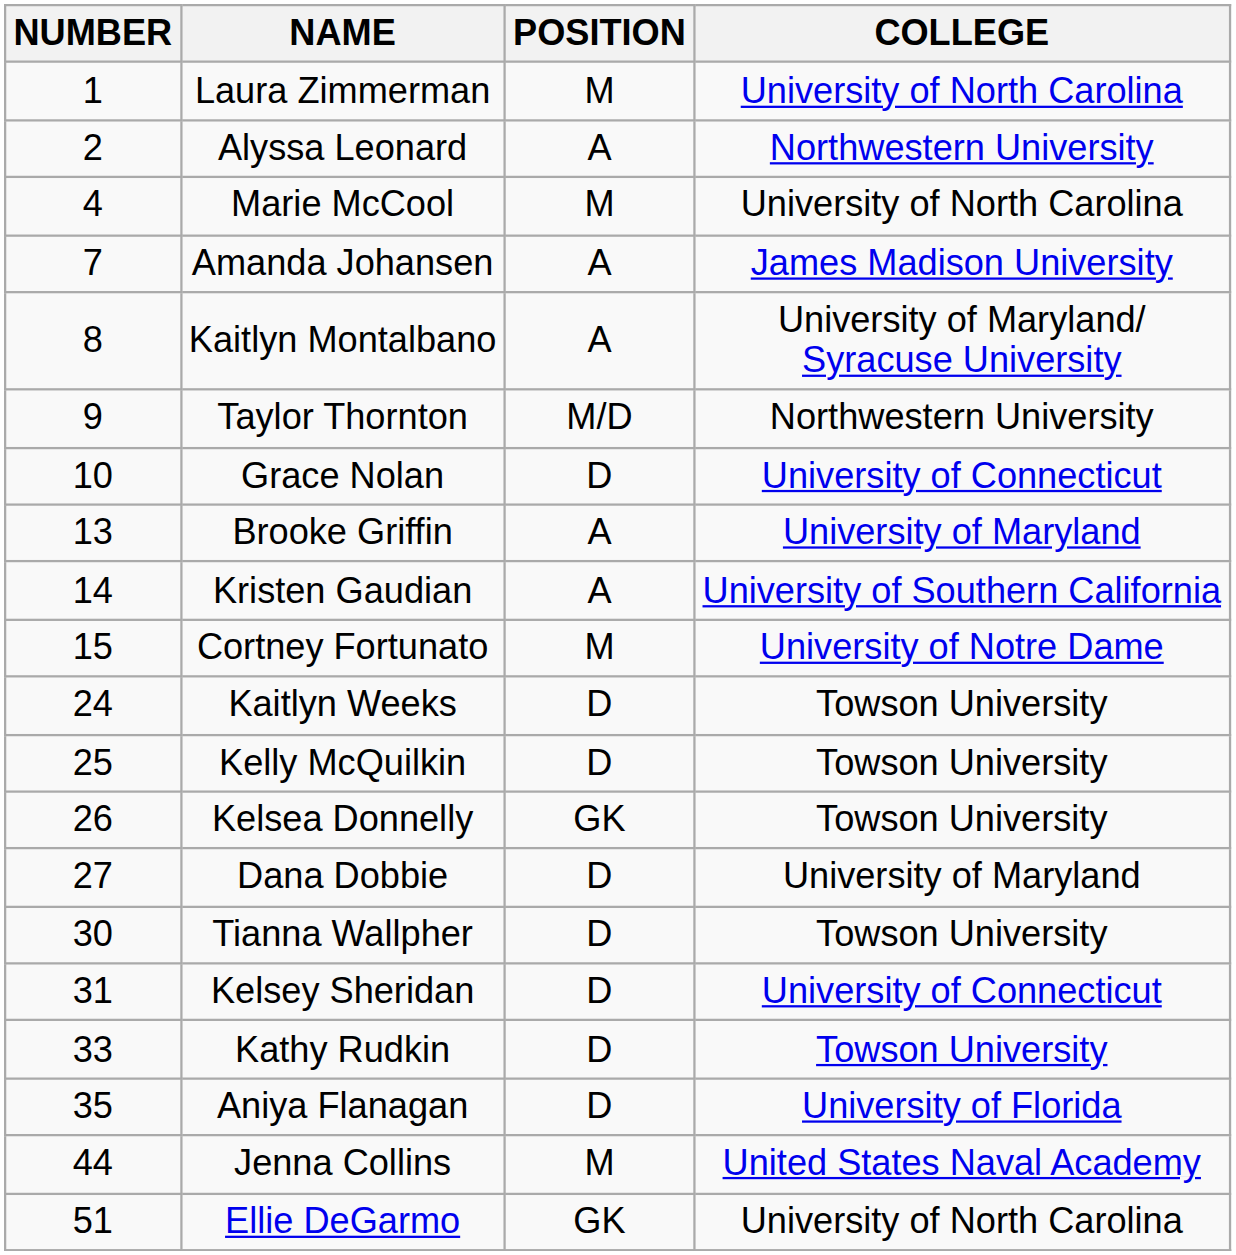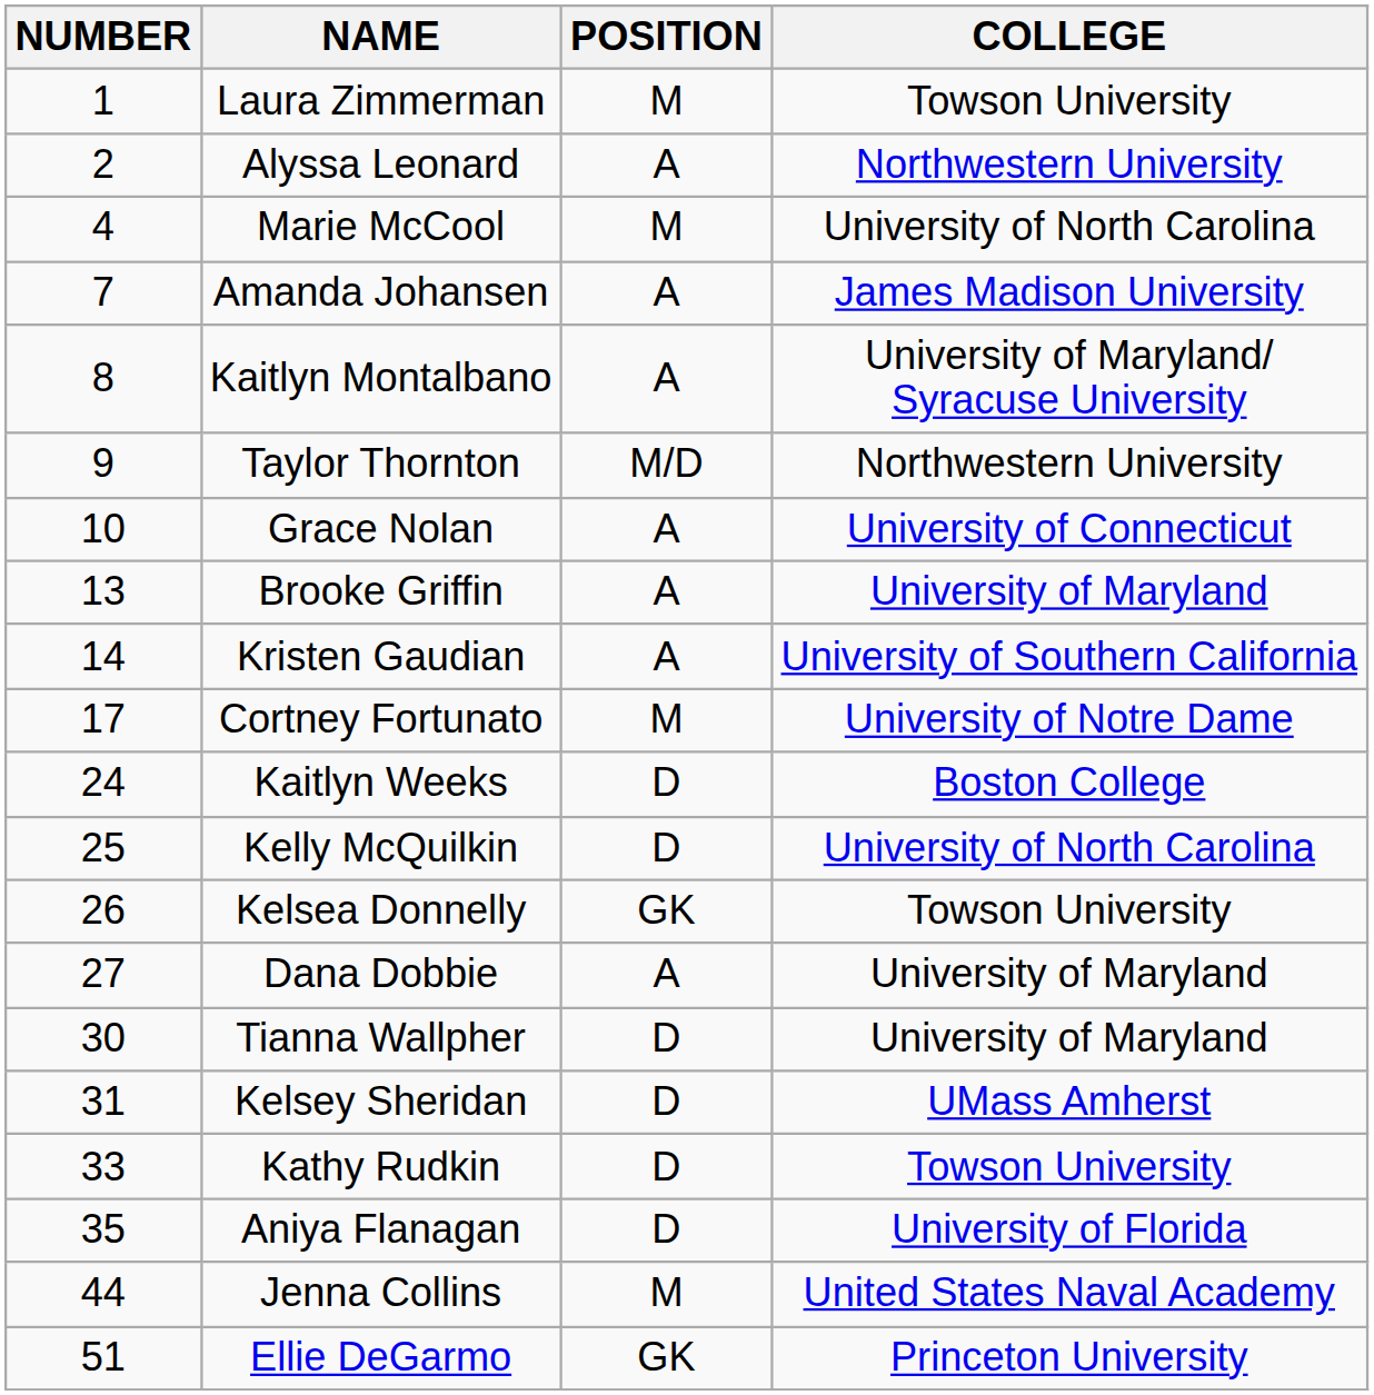 <table class="wikitable" style="text-align:center;">
 <tr>
 <th>NUMBER</th>
 <th>NAME</th>
 <th>POSITION</th>
 <th>COLLEGE</th>
 </tr>
 <tr>
 <td>1</td>
 <td>Laura Zimmerman</td>
 <td>M</td>
-<td><a href='#'>University of North Carolina</a></td>
+<td>Towson University</td>
 </tr>
 <tr>
 <td>2</td>
 <td>Alyssa Leonard</td>
 <td>A</td>
 <td><a href='#'>Northwestern University</a></td>
 </tr>
 <tr>
 <td>4</td>
 <td>Marie McCool</td>
 <td>M</td>
 <td>University of North Carolina</td>
 </tr>
 <tr>
 <td>7</td>
 <td>Amanda Johansen</td>
 <td>A</td>
 <td><a href='#'>James Madison University</a></td>
 </tr>
 <tr>
 <td>8</td>
 <td>Kaitlyn Montalbano</td>
 <td>A</td>
 <td>University of Maryland/<br><a href='#'>Syracuse University</a></td>
 </tr>
 <tr>
 <td>9</td>
 <td>Taylor Thornton</td>
 <td>M/D</td>
 <td>Northwestern University</td>
 </tr>
 <tr>
 <td>10</td>
 <td>Grace Nolan</td>
-<td>D</td>
+<td>A</td>
 <td><a href='#'>University of Connecticut</a></td>
 </tr>
 <tr>
 <td>13</td>
 <td>Brooke Griffin</td>
 <td>A</td>
 <td><a href='#'>University of Maryland</a></td>
 </tr>
 <tr>
 <td>14</td>
 <td>Kristen Gaudian</td>
 <td>A</td>
 <td><a href='#'>University of Southern California</a></td>
 </tr>
 <tr>
-<td>15</td>
+<td>17</td>
 <td>Cortney Fortunato</td>
 <td>M</td>
 <td><a href='#'>University of Notre Dame</a></td>
 </tr>
 <tr>
 <td>24</td>
 <td>Kaitlyn Weeks</td>
 <td>D</td>
-<td>Towson University</td>
+<td><a href='#'>Boston College</a></td>
 </tr>
 <tr>
 <td>25</td>
 <td>Kelly McQuilkin</td>
 <td>D</td>
-<td>Towson University</td>
+<td><a href='#'>University of North Carolina</a></td>
 </tr>
 <tr>
 <td>26</td>
 <td>Kelsea Donnelly</td>
 <td>GK</td>
 <td>Towson University</td>
 </tr>
 <tr>
 <td>27</td>
 <td>Dana Dobbie</td>
-<td>D</td>
+<td>A</td>
 <td>University of Maryland</td>
 </tr>
 <tr>
 <td>30</td>
 <td>Tianna Wallpher</td>
 <td>D</td>
-<td>Towson University</td>
+<td>University of Maryland</td>
 </tr>
 <tr>
 <td>31</td>
 <td>Kelsey Sheridan</td>
 <td>D</td>
-<td><a href='#'>University of Connecticut</a></td>
+<td><a href='#'>UMass Amherst</a></td>
 </tr>
 <tr>
 <td>33</td>
 <td>Kathy Rudkin</td>
 <td>D</td>
 <td><a href='#'>Towson University</a></td>
 </tr>
 <tr>
 <td>35</td>
 <td>Aniya Flanagan</td>
 <td>D</td>
 <td><a href='#'>University of Florida</a></td>
 </tr>
 <tr>
 <td>44</td>
 <td>Jenna Collins</td>
 <td>M</td>
 <td><a href='#'>United States Naval Academy</a></td>
 </tr>
 <tr>
 <td>51</td>
 <td><a href='#'>Ellie DeGarmo</a></td>
 <td>GK</td>
-<td>University of North Carolina</td>
+<td><a href='#'>Princeton University</a></td>
 </tr>
 <tr>
 </tr>
 </table>
